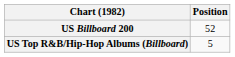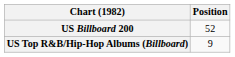 <table class="wikitable sortable plainrowheaders" style="text-align:center">
 <tr>
 <th scope="col">Chart (1982)</th>
 <th scope="col">Position</th>
 </tr>
 <tr>
 <th scope="row">US <em>Billboard</em> 200</th>
 <td>52</td>
 </tr>
 <tr>
 <th scope="row">US Top R&B/Hip-Hop Albums (<em>Billboard</em>)</th>
-<td>5</td>
+<td>9</td>
 </tr>
 </table>
